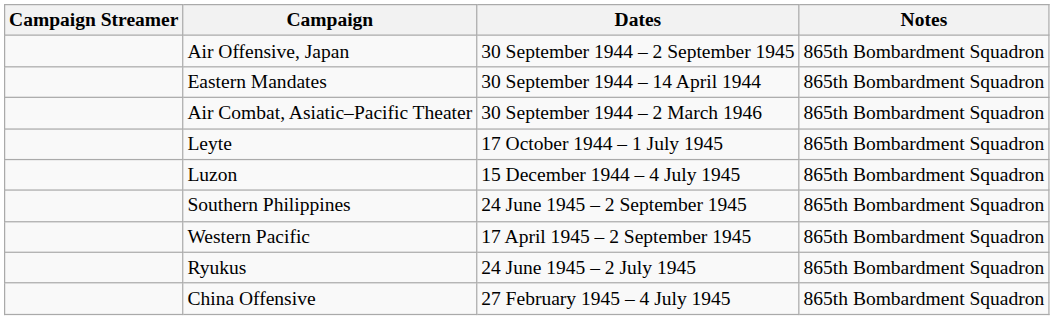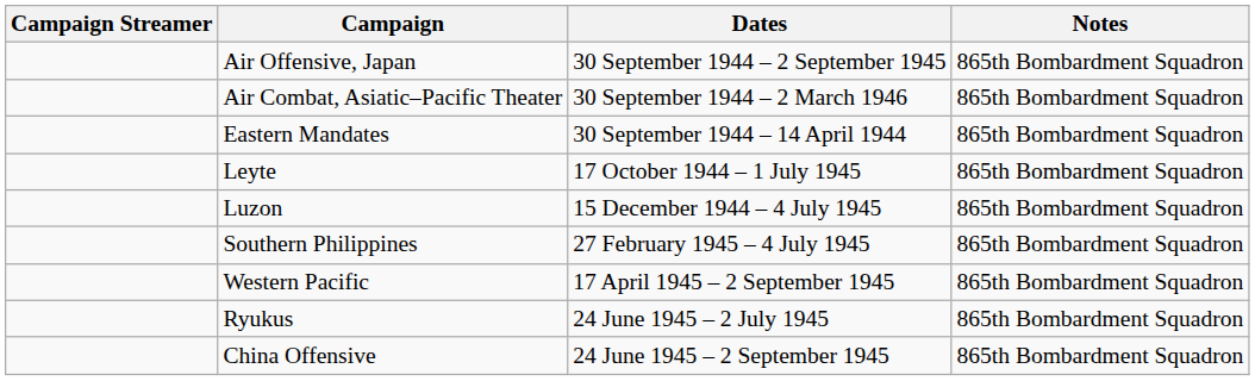 <table class="wikitable">
 <tr style="background:#efefef;">
 <th>Campaign Streamer</th>
 <th>Campaign</th>
 <th>Dates</th>
 <th>Notes</th>
 </tr>
 <tr>
 <td></td>
 <td>Air Offensive, Japan</td>
 <td>30 September 1944 – 2 September 1945</td>
 <td>865th Bombardment Squadron</td>
 </tr>
 <tr>
 <td></td>
-<td>Eastern Mandates</td>
-<td>30 September 1944 – 14 April 1944</td>
+<td>Air Combat, Asiatic–Pacific Theater</td>
+<td>30 September 1944 – 2 March 1946</td>
 <td>865th Bombardment Squadron</td>
 </tr>
 <tr>
 <td></td>
-<td>Air Combat, Asiatic–Pacific Theater</td>
-<td>30 September 1944 – 2 March 1946</td>
+<td>Eastern Mandates</td>
+<td>30 September 1944 – 14 April 1944</td>
 <td>865th Bombardment Squadron</td>
 </tr>
 <tr>
 <td></td>
 <td>Leyte</td>
 <td>17 October 1944 – 1 July 1945</td>
 <td>865th Bombardment Squadron</td>
 </tr>
 <tr>
 <td></td>
 <td>Luzon</td>
 <td>15 December 1944 – 4 July 1945</td>
 <td>865th Bombardment Squadron</td>
 </tr>
 <tr>
 <td></td>
 <td>Southern Philippines</td>
-<td>24 June 1945 – 2 September 1945</td>
+<td>27 February 1945 – 4 July 1945</td>
 <td>865th Bombardment Squadron</td>
 </tr>
 <tr>
 <td></td>
 <td>Western Pacific</td>
 <td>17 April 1945 – 2 September 1945</td>
 <td>865th Bombardment Squadron</td>
 </tr>
 <tr>
 <td></td>
 <td>Ryukus</td>
 <td>24 June 1945 – 2 July 1945</td>
 <td>865th Bombardment Squadron</td>
 </tr>
 <tr>
 <td></td>
 <td>China Offensive</td>
-<td>27 February 1945 – 4 July 1945</td>
+<td>24 June 1945 – 2 September 1945</td>
 <td>865th Bombardment Squadron</td>
 </tr>
 </table>
